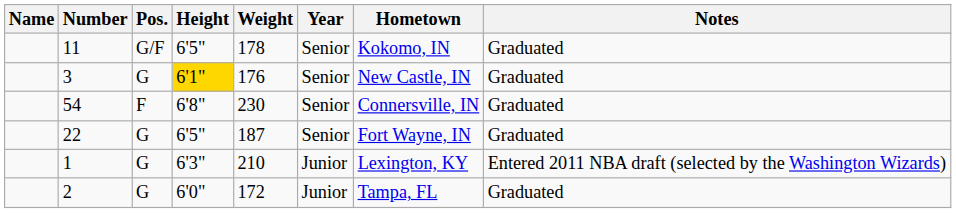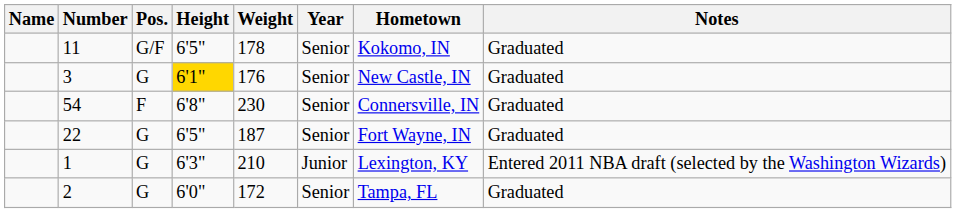 <table class="wikitable sortable" border="1">
 <tr>
 <th>Name</th>
 <th>Number</th>
 <th>Pos.</th>
 <th>Height</th>
 <th>Weight</th>
 <th>Year</th>
 <th>Hometown</th>
 <th class="unsortable">Notes</th>
 </tr>
 <tr>
 <td></td>
 <td>11</td>
 <td>G/F</td>
 <td>6'5"</td>
 <td>178</td>
 <td>Senior</td>
 <td><a href='#'>Kokomo, IN</a></td>
 <td>Graduated</td>
 </tr>
 <tr>
 <td></td>
 <td>3</td>
 <td>G</td>
 <td style="background: gold;">6'1"</td>
 <td>176</td>
 <td>Senior</td>
 <td><a href='#'>New Castle, IN</a></td>
 <td>Graduated</td>
 </tr>
 <tr>
 <td></td>
 <td>54</td>
 <td>F</td>
 <td>6'8"</td>
 <td>230</td>
 <td>Senior</td>
 <td><a href='#'>Connersville, IN</a></td>
 <td>Graduated</td>
 </tr>
 <tr>
 <td></td>
 <td>22</td>
 <td>G</td>
 <td>6'5"</td>
 <td>187</td>
 <td>Senior</td>
 <td><a href='#'>Fort Wayne, IN</a></td>
 <td>Graduated</td>
 </tr>
 <tr>
 <td></td>
 <td>1</td>
 <td>G</td>
 <td>6'3"</td>
 <td>210</td>
 <td>Junior</td>
 <td><a href='#'>Lexington, KY</a></td>
 <td>Entered 2011 NBA draft (selected by the <a href='#'>Washington Wizards</a>)</td>
 </tr>
 <tr>
 <td></td>
 <td>2</td>
 <td>G</td>
 <td>6'0"</td>
 <td>172</td>
-<td>Junior</td>
+<td>Senior</td>
 <td><a href='#'>Tampa, FL</a></td>
 <td>Graduated</td>
 </tr>
 </table>
